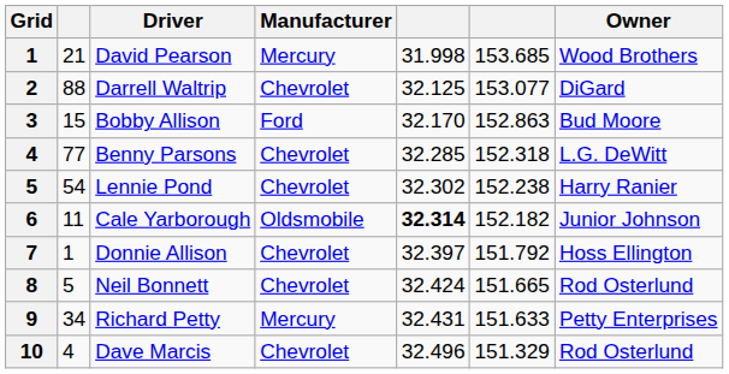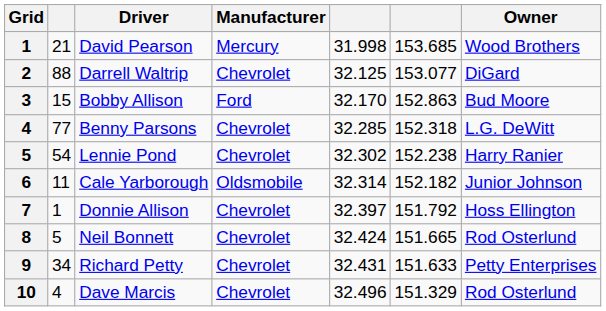 <table class="wikitable">
 <tr>
 <th>Grid</th>
 <th></th>
 <th>Driver</th>
 <th>Manufacturer</th>
 <th></th>
 <th></th>
 <th>Owner</th>
 </tr>
 <tr>
 <th>1</th>
 <td>21</td>
 <td><a href='#'>David Pearson</a></td>
 <td><a href='#'>Mercury</a></td>
 <td>31.998</td>
 <td>153.685</td>
 <td><a href='#'>Wood Brothers</a></td>
 </tr>
 <tr>
 <th>2</th>
 <td>88</td>
 <td><a href='#'>Darrell Waltrip</a></td>
 <td><a href='#'>Chevrolet</a></td>
 <td>32.125</td>
 <td>153.077</td>
 <td><a href='#'>DiGard</a></td>
 </tr>
 <tr>
 <th>3</th>
 <td>15</td>
 <td><a href='#'>Bobby Allison</a></td>
 <td><a href='#'>Ford</a></td>
 <td>32.170</td>
 <td>152.863</td>
 <td><a href='#'>Bud Moore</a></td>
 </tr>
 <tr>
 <th>4</th>
 <td>77</td>
 <td><a href='#'>Benny Parsons</a></td>
 <td><a href='#'>Chevrolet</a></td>
 <td>32.285</td>
 <td>152.318</td>
 <td><a href='#'>L.G. DeWitt</a></td>
 </tr>
 <tr>
 <th>5</th>
 <td>54</td>
 <td><a href='#'>Lennie Pond</a></td>
 <td><a href='#'>Chevrolet</a></td>
 <td>32.302</td>
 <td>152.238</td>
 <td><a href='#'>Harry Ranier</a></td>
 </tr>
 <tr>
 <th>6</th>
 <td>11</td>
 <td><a href='#'>Cale Yarborough</a></td>
 <td><a href='#'>Oldsmobile</a></td>
-<td><strong>32.314</strong></td>
+<td>32.314</td>
 <td>152.182</td>
 <td><a href='#'>Junior Johnson</a></td>
 </tr>
 <tr>
 <th>7</th>
 <td>1</td>
 <td><a href='#'>Donnie Allison</a></td>
 <td><a href='#'>Chevrolet</a></td>
 <td>32.397</td>
 <td>151.792</td>
 <td><a href='#'>Hoss Ellington</a></td>
 </tr>
 <tr>
 <th>8</th>
 <td>5</td>
 <td><a href='#'>Neil Bonnett</a></td>
 <td><a href='#'>Chevrolet</a></td>
 <td>32.424</td>
 <td>151.665</td>
 <td><a href='#'>Rod Osterlund</a></td>
 </tr>
 <tr>
 <th>9</th>
 <td>34</td>
 <td><a href='#'>Richard Petty</a></td>
-<td><a href='#'>Mercury</a></td>
+<td><a href='#'>Chevrolet</a></td>
 <td>32.431</td>
 <td>151.633</td>
 <td><a href='#'>Petty Enterprises</a></td>
 </tr>
 <tr>
 <th>10</th>
 <td>4</td>
 <td><a href='#'>Dave Marcis</a></td>
 <td><a href='#'>Chevrolet</a></td>
 <td>32.496</td>
 <td>151.329</td>
 <td><a href='#'>Rod Osterlund</a></td>
 </tr>
 </table>
